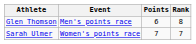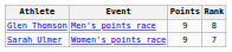 <table class=wikitable style=font-size:90%;text-align:center>
 <tr>
 <th>Athlete</th>
 <th>Event</th>
 <th>Points</th>
 <th>Rank</th>
 </tr>
 <tr>
 <td align=left><a href='#'>Glen Thomson</a></td>
 <td align=left><a href='#'>Men's points race</a></td>
-<td>6</td>
+<td>9</td>
 <td>8</td>
 </tr>
 <tr>
 <td align=left><a href='#'>Sarah Ulmer</a></td>
 <td align=left><a href='#'>Women's points race</a></td>
-<td>7</td>
+<td>9</td>
 <td>7</td>
 </tr>
 </table>
